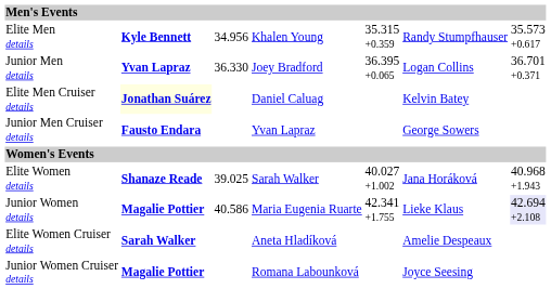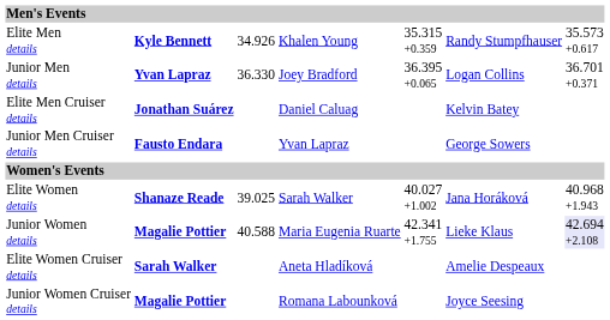 <table>
 <tr bgcolor="#cccccc">
 <td colspan=7><strong>Men's Events</strong></td>
 </tr>
 <tr>
 <td>Elite Men <br><em><small><a href='#'>details</a></small></em></td>
 <td><strong><a href='#'>Kyle Bennett</a></strong><br><small></small></td>
-<td>34.956</td>
+<td>34.926</td>
 <td><a href='#'>Khalen Young</a><br><small></small></td>
 <td>35.315<br><small>+0.359</small></td>
 <td><a href='#'>Randy Stumpfhauser</a><br><small></small></td>
 <td>35.573<br><small>+0.617</small></td>
 </tr>
 <tr>
 <td>Junior Men<br><em><small><a href='#'>details</a></small></em></td>
 <td><strong><a href='#'>Yvan Lapraz</a></strong><br><small></small></td>
 <td>36.330</td>
 <td><a href='#'>Joey Bradford</a><br><small></small></td>
 <td>36.395<br><small>+0.065</small></td>
 <td><a href='#'>Logan Collins</a><br><small></small></td>
 <td>36.701<br><small>+0.371</small></td>
 </tr>
 <tr>
 <td>Elite Men Cruiser<br><em><small><a href='#'>details</a></small></em></td>
-<td style="background: lightyellow;"><strong><a href='#'>Jonathan Suárez</a></strong><br><small></small></td>
+<td><strong><a href='#'>Jonathan Suárez</a></strong><br><small></small></td>
 <td></td>
 <td><a href='#'>Daniel Caluag</a><br><small></small></td>
 <td></td>
 <td><a href='#'>Kelvin Batey</a><br><small></small></td>
 <td></td>
 </tr>
 <tr>
 <td>Junior Men Cruiser<br><em><small><a href='#'>details</a></small></em></td>
 <td><strong><a href='#'>Fausto Endara</a></strong><br><small></small></td>
 <td></td>
 <td><a href='#'>Yvan Lapraz</a><br><small></small></td>
 <td></td>
 <td><a href='#'>George Sowers</a><br><small></small></td>
 <td></td>
 </tr>
 <tr bgcolor="#cccccc">
 <td colspan=7><strong>Women's Events</strong></td>
 </tr>
 <tr>
 <td>Elite Women <br><em><small><a href='#'>details</a></small></em></td>
 <td><strong><a href='#'>Shanaze Reade</a></strong><br><small></small></td>
 <td>39.025</td>
 <td><a href='#'>Sarah Walker</a><br><small></small></td>
 <td>40.027<br><small>+1.002</small></td>
 <td><a href='#'>Jana Horáková</a><br><small></small></td>
 <td>40.968<br><small>+1.943</small></td>
 </tr>
 <tr>
 <td>Junior Women<br><em><small><a href='#'>details</a></small></em></td>
 <td><strong><a href='#'>Magalie Pottier</a></strong><br><small></small></td>
-<td>40.586</td>
+<td>40.588</td>
 <td><a href='#'>Maria Eugenia Ruarte</a><br><small></small></td>
 <td>42.341<br><small>+1.755</small></td>
 <td><a href='#'>Lieke Klaus</a><br><small></small></td>
 <td style="background: lavender;">42.694<br><small>+2.108</small></td>
 </tr>
 <tr>
 <td>Elite Women Cruiser<br><em><small><a href='#'>details</a></small></em></td>
 <td><strong><a href='#'>Sarah Walker</a></strong><br><small></small></td>
 <td></td>
 <td><a href='#'>Aneta Hladíková</a><br><small></small></td>
 <td></td>
 <td><a href='#'>Amelie Despeaux</a><br><small></small></td>
 <td></td>
 </tr>
 <tr>
 <td>Junior Women Cruiser<br><em><small><a href='#'>details</a></small></em></td>
 <td><strong><a href='#'>Magalie Pottier</a></strong><br><small></small></td>
 <td></td>
 <td><a href='#'>Romana Labounková</a><br><small></small></td>
 <td></td>
 <td><a href='#'>Joyce Seesing</a><br><small></small></td>
 <td></td>
 </tr>
 <tr>
 </tr>
 </table>
